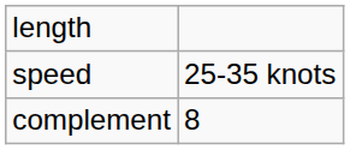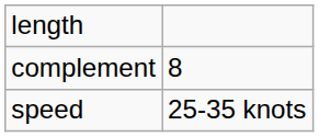 <table class="wikitable">
 <tr>
 <td>length</td>
 <td></td>
 </tr>
 <tr>
+<td>complement</td>
+<td>8</td>
+</tr>
+<tr>
 <td>speed</td>
 <td>25-35 knots</td>
 </tr>
-<tr>
-<td>complement</td>
-<td>8</td>
-</tr>
 </table>
